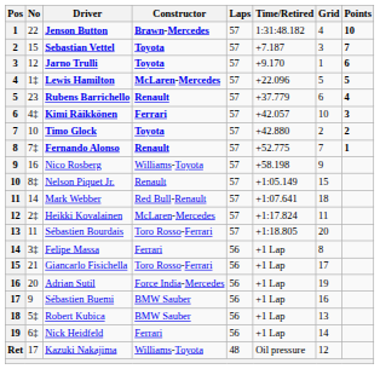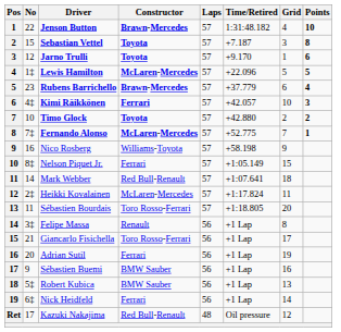 <table class="wikitable" style="font-size:85%">
 <tr>
 <th>Pos</th>
 <th>No</th>
 <th>Driver</th>
 <th>Constructor</th>
 <th>Laps</th>
 <th>Time/Retired</th>
 <th>Grid</th>
 <th>Points</th>
 </tr>
 <tr>
 <th>1</th>
 <td>22</td>
 <td> <strong><a href='#'>Jenson Button</a></strong></td>
 <td><strong><a href='#'>Brawn</a>-<a href='#'>Mercedes</a></strong></td>
 <td>57</td>
 <td>1:31:48.182</td>
 <td>4</td>
 <td><strong>10</strong></td>
 </tr>
 <tr>
 <th>2</th>
 <td>15</td>
 <td> <strong><a href='#'>Sebastian Vettel</a></strong></td>
 <td><strong><a href='#'>Toyota</a></strong></td>
 <td>57</td>
 <td>+7.187</td>
 <td>3</td>
-<td><strong>7</strong></td>
+<td><strong>8</strong></td>
 </tr>
 <tr>
 <th>3</th>
 <td>12</td>
 <td> <strong><a href='#'>Jarno Trulli</a></strong></td>
 <td><strong><a href='#'>Toyota</a></strong></td>
 <td>57</td>
 <td>+9.170</td>
 <td>1</td>
 <td><strong>6</strong></td>
 </tr>
 <tr>
 <th>4</th>
 <td>1‡</td>
 <td> <strong><a href='#'>Lewis Hamilton</a></strong></td>
 <td><strong><a href='#'>McLaren</a>-<a href='#'>Mercedes</a></strong></td>
 <td>57</td>
 <td>+22.096</td>
 <td>5</td>
 <td><strong>5</strong></td>
 </tr>
 <tr>
 <th>5</th>
 <td>23</td>
 <td> <strong><a href='#'>Rubens Barrichello</a></strong></td>
-<td><strong><a href='#'>Renault</a></strong></td>
+<td><strong><a href='#'>Brawn</a>-<a href='#'>Mercedes</a></strong></td>
 <td>57</td>
 <td>+37.779</td>
 <td>6</td>
 <td><strong>4</strong></td>
 </tr>
 <tr>
 <th>6</th>
 <td>4‡</td>
 <td> <strong><a href='#'>Kimi Räikkönen</a></strong></td>
 <td><strong><a href='#'>Ferrari</a></strong></td>
 <td>57</td>
 <td>+42.057</td>
 <td>10</td>
 <td><strong>3</strong></td>
 </tr>
 <tr>
 <th>7</th>
 <td>10</td>
 <td> <strong><a href='#'>Timo Glock</a></strong></td>
 <td><strong><a href='#'>Toyota</a></strong></td>
 <td>57</td>
 <td>+42.880</td>
 <td>2</td>
 <td><strong>2</strong></td>
 </tr>
 <tr>
 <th>8</th>
 <td>7‡</td>
 <td> <strong><a href='#'>Fernando Alonso</a></strong></td>
-<td><strong><a href='#'>Renault</a></strong></td>
+<td><strong><a href='#'>McLaren</a>-<a href='#'>Mercedes</a></strong></td>
 <td>57</td>
 <td>+52.775</td>
 <td>7</td>
 <td><strong>1</strong></td>
 </tr>
 <tr>
 <th>9</th>
 <td>16</td>
 <td> <a href='#'>Nico Rosberg</a></td>
 <td><a href='#'>Williams</a>-<a href='#'>Toyota</a></td>
 <td>57</td>
 <td>+58.198</td>
 <td>9</td>
 <td></td>
 </tr>
 <tr>
 <th>10</th>
 <td>8‡</td>
 <td> <a href='#'>Nelson Piquet Jr.</a></td>
-<td><a href='#'>Renault</a></td>
+<td><a href='#'>Ferrari</a></td>
 <td>57</td>
 <td>+1:05.149</td>
 <td>15</td>
 <td></td>
 </tr>
 <tr>
 <th>11</th>
 <td>14</td>
 <td> <a href='#'>Mark Webber</a></td>
 <td><a href='#'>Red Bull</a>-<a href='#'>Renault</a></td>
 <td>57</td>
 <td>+1:07.641</td>
 <td>18</td>
 <td></td>
 </tr>
 <tr>
 <th>12</th>
 <td>2‡</td>
 <td> <a href='#'>Heikki Kovalainen</a></td>
 <td><a href='#'>McLaren</a>-<a href='#'>Mercedes</a></td>
 <td>57</td>
 <td>+1:17.824</td>
 <td>11</td>
 <td></td>
 </tr>
 <tr>
 <th>13</th>
 <td>11</td>
 <td> <a href='#'>Sébastien Bourdais</a></td>
 <td><a href='#'>Toro Rosso</a>-<a href='#'>Ferrari</a></td>
 <td>57</td>
 <td>+1:18.805</td>
 <td>20</td>
 <td></td>
 </tr>
 <tr>
 <th>14</th>
 <td>3‡</td>
 <td> <a href='#'>Felipe Massa</a></td>
-<td><a href='#'>Ferrari</a></td>
+<td><a href='#'>Renault</a></td>
 <td>56</td>
 <td>+1 Lap</td>
 <td>8</td>
 <td></td>
 </tr>
 <tr>
 <th>15</th>
 <td>21</td>
 <td> <a href='#'>Giancarlo Fisichella</a></td>
 <td><a href='#'>Toro Rosso</a>-<a href='#'>Ferrari</a></td>
 <td>56</td>
 <td>+1 Lap</td>
 <td>17</td>
 <td></td>
 </tr>
 <tr>
 <th>16</th>
 <td>20</td>
 <td> <a href='#'>Adrian Sutil</a></td>
-<td><a href='#'>Force India</a>-<a href='#'>Mercedes</a></td>
+<td><a href='#'>Ferrari</a></td>
 <td>56</td>
 <td>+1 Lap</td>
 <td>19</td>
 <td></td>
 </tr>
 <tr>
 <th>17</th>
 <td>9</td>
 <td> <a href='#'>Sébastien Buemi</a></td>
 <td><a href='#'>BMW Sauber</a></td>
 <td>56</td>
 <td>+1 Lap</td>
 <td>16</td>
 <td></td>
 </tr>
 <tr>
 <th>18</th>
 <td>5‡</td>
 <td> <a href='#'>Robert Kubica</a></td>
 <td><a href='#'>BMW Sauber</a></td>
 <td>56</td>
 <td>+1 Lap</td>
 <td>13</td>
 <td></td>
 </tr>
 <tr>
 <th>19</th>
 <td>6‡</td>
 <td> <a href='#'>Nick Heidfeld</a></td>
 <td><a href='#'>Ferrari</a></td>
 <td>56</td>
 <td>+1 Lap</td>
 <td>14</td>
 <td></td>
 </tr>
 <tr>
 <th>Ret</th>
 <td>17</td>
 <td> <a href='#'>Kazuki Nakajima</a></td>
-<td><a href='#'>Williams</a>-<a href='#'>Toyota</a></td>
+<td><a href='#'>Red Bull</a>-<a href='#'>Renault</a></td>
 <td>48</td>
 <td>Oil pressure</td>
 <td>12</td>
 <td></td>
 </tr>
 <tr>
 <th colspan="8"></th>
 </tr>
 </table>
